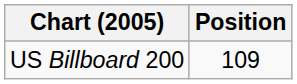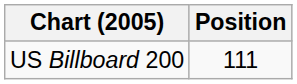 <table class="wikitable plainrowheaders">
 <tr>
 <th scope="col">Chart (2005)</th>
 <th scope="col">Position</th>
 </tr>
 <tr>
 <td>US <em>Billboard</em> 200</td>
-<td style="text-align:center;">109</td>
+<td style="text-align:center;">111</td>
 </tr>
 </table>
